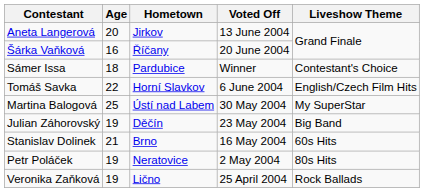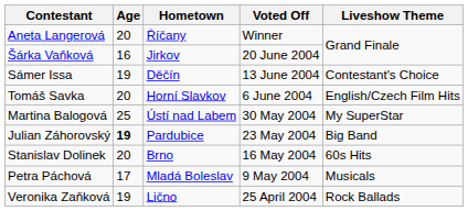 <table class="wikitable" style="font-size:95%;">
 <tr>
 <th>Contestant</th>
 <th>Age</th>
 <th>Hometown</th>
 <th>Voted Off</th>
 <th>Liveshow Theme</th>
 </tr>
 <tr>
 <td><a href='#'>Aneta Langerová</a></td>
 <td>20</td>
-<td><a href='#'>Jirkov</a></td>
-<td>13 June 2004</td>
+<td><a href='#'>Říčany</a></td>
+<td>Winner</td>
 <td rowspan="2">Grand Finale</td>
 </tr>
 <tr>
 <td><a href='#'>Šárka Vaňková</a></td>
 <td>16</td>
-<td><a href='#'>Říčany</a></td>
+<td><a href='#'>Jirkov</a></td>
 <td>20 June 2004</td>
 </tr>
 <tr>
 <td>Sámer Issa</td>
-<td>18</td>
-<td><a href='#'>Pardubice</a></td>
-<td>Winner</td>
+<td>19</td>
+<td><a href='#'>Děčín</a></td>
+<td>13 June 2004</td>
 <td>Contestant's Choice</td>
 </tr>
 <tr>
 <td>Tomáš Savka</td>
-<td>22</td>
+<td>20</td>
 <td><a href='#'>Horní Slavkov</a></td>
 <td>6 June 2004</td>
 <td>English/Czech Film Hits</td>
 </tr>
 <tr>
 <td>Martina Balogová</td>
 <td>25</td>
 <td><a href='#'>Ústí nad Labem</a></td>
 <td>30 May 2004</td>
 <td>My SuperStar</td>
 </tr>
 <tr>
 <td>Julian Záhorovský</td>
-<td>19</td>
-<td><a href='#'>Děčín</a></td>
+<td><strong>19</strong></td>
+<td><a href='#'>Pardubice</a></td>
 <td>23 May 2004</td>
 <td>Big Band</td>
 </tr>
 <tr>
 <td>Stanislav Dolinek</td>
-<td>21</td>
+<td>20</td>
 <td><a href='#'>Brno</a></td>
 <td>16 May 2004</td>
 <td>60s Hits</td>
 </tr>
 <tr>
-<td>Petr Poláček</td>
-<td>19</td>
-<td><a href='#'>Neratovice</a></td>
-<td>2 May 2004</td>
-<td>80s Hits</td>
+<td>Petra Páchová</td>
+<td>17</td>
+<td><a href='#'>Mladá Boleslav</a></td>
+<td>9 May 2004</td>
+<td>Musicals</td>
 </tr>
 <tr>
 <td>Veronika Zaňková</td>
 <td>19</td>
 <td><a href='#'>Lično</a></td>
 <td>25 April 2004</td>
 <td>Rock Ballads</td>
 </tr>
 </table>
